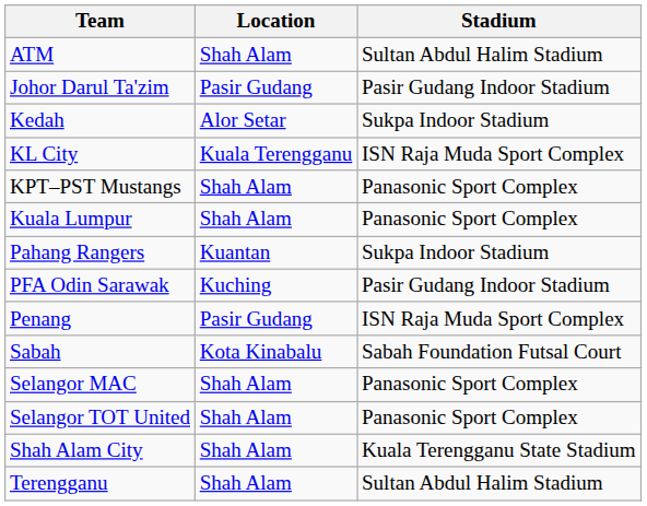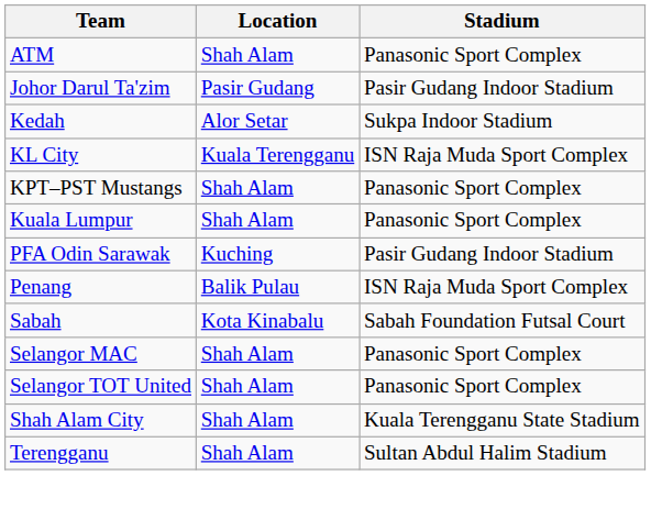 <table class="wikitable sortable">
 <tr>
 <th>Team</th>
 <th>Location</th>
 <th>Stadium</th>
 </tr>
 <tr>
 <td><a href='#'>ATM</a></td>
 <td><a href='#'>Shah Alam</a></td>
-<td>Sultan Abdul Halim Stadium</td>
+<td>Panasonic Sport Complex</td>
 </tr>
 <tr>
 <td><a href='#'>Johor Darul Ta'zim</a></td>
 <td><a href='#'>Pasir Gudang</a></td>
 <td>Pasir Gudang Indoor Stadium</td>
 </tr>
 <tr>
 <td><a href='#'>Kedah</a></td>
 <td><a href='#'>Alor Setar</a></td>
 <td>Sukpa Indoor Stadium</td>
 </tr>
 <tr>
 <td><a href='#'>KL City</a></td>
 <td><a href='#'>Kuala Terengganu</a></td>
 <td>ISN Raja Muda Sport Complex</td>
 </tr>
 <tr>
 <td>KPT–PST Mustangs</td>
 <td><a href='#'>Shah Alam</a></td>
 <td>Panasonic Sport Complex</td>
 </tr>
 <tr>
 <td><a href='#'>Kuala Lumpur</a></td>
 <td><a href='#'>Shah Alam</a></td>
 <td>Panasonic Sport Complex</td>
 </tr>
 <tr>
-<td><a href='#'>Pahang Rangers</a></td>
-<td><a href='#'>Kuantan</a></td>
-<td>Sukpa Indoor Stadium</td>
-</tr>
-<tr>
 <td><a href='#'>PFA Odin Sarawak</a></td>
 <td><a href='#'>Kuching</a></td>
 <td>Pasir Gudang Indoor Stadium</td>
 </tr>
 <tr>
 <td><a href='#'>Penang</a></td>
-<td><a href='#'>Pasir Gudang</a></td>
+<td><a href='#'>Balik Pulau</a></td>
 <td>ISN Raja Muda Sport Complex</td>
 </tr>
 <tr>
 <td><a href='#'>Sabah</a></td>
 <td><a href='#'>Kota Kinabalu</a></td>
 <td>Sabah Foundation Futsal Court</td>
 </tr>
 <tr>
 <td><a href='#'>Selangor MAC</a></td>
 <td><a href='#'>Shah Alam</a></td>
 <td>Panasonic Sport Complex</td>
 </tr>
 <tr>
 <td><a href='#'>Selangor TOT United</a></td>
 <td><a href='#'>Shah Alam</a></td>
 <td>Panasonic Sport Complex</td>
 </tr>
 <tr>
 <td><a href='#'>Shah Alam City</a></td>
 <td><a href='#'>Shah Alam</a></td>
 <td>Kuala Terengganu State Stadium</td>
 </tr>
 <tr>
 <td><a href='#'>Terengganu</a></td>
 <td><a href='#'>Shah Alam</a></td>
 <td>Sultan Abdul Halim Stadium</td>
 </tr>
 </table>
